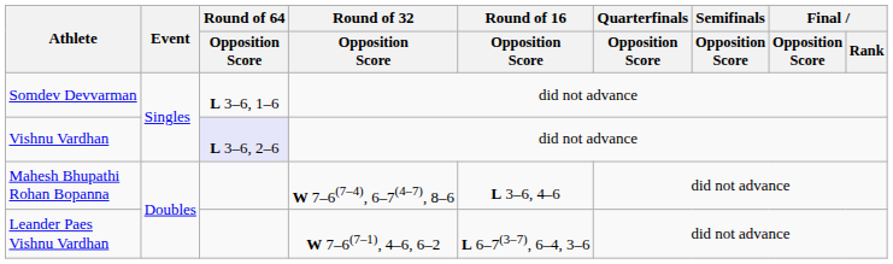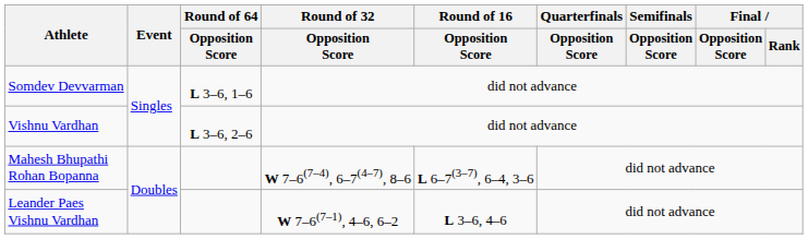 <table class=wikitable style="font-size:90%">
 <tr>
 <th rowspan="2">Athlete</th>
 <th rowspan="2">Event</th>
 <th>Round of 64</th>
 <th>Round of 32</th>
 <th>Round of 16</th>
 <th>Quarterfinals</th>
 <th>Semifinals</th>
 <th colspan=2>Final / </th>
 </tr>
 <tr style="font-size:95%">
 <th>Opposition<br>Score</th>
 <th>Opposition<br>Score</th>
 <th>Opposition<br>Score</th>
 <th>Opposition<br>Score</th>
 <th>Opposition<br>Score</th>
 <th>Opposition<br>Score</th>
 <th>Rank</th>
 </tr>
 <tr align=center>
 <td align=left><a href='#'>Somdev Devvarman</a></td>
 <td style="text-align:left;" rowspan="2"><a href='#'>Singles</a></td>
 <td> <br><strong>L</strong> 3–6, 1–6</td>
 <td colspan=6>did not advance</td>
 </tr>
 <tr align=center>
 <td align=left><a href='#'>Vishnu Vardhan</a></td>
-<td style="background: lavender;"><br><strong>L</strong> 3–6, 2–6</td>
+<td><br><strong>L</strong> 3–6, 2–6</td>
 <td colspan=6>did not advance</td>
 </tr>
 <tr align=center>
 <td align=left><a href='#'>Mahesh Bhupathi</a><br><a href='#'>Rohan Bopanna</a></td>
 <td style="text-align:left;" rowspan="2"><a href='#'>Doubles</a></td>
 <td></td>
 <td> <br><strong>W</strong> 7–6<sup>(7–4)</sup>, 6–7<sup>(4–7)</sup>, 8–6</td>
-<td><br><strong>L</strong> 3–6, 4–6</td>
+<td><br><strong>L</strong> 6–7<sup>(3–7)</sup>, 6–4, 3–6</td>
 <td colspan=4>did not advance</td>
 </tr>
 <tr align=center>
 <td align=left><a href='#'>Leander Paes</a><br><a href='#'>Vishnu Vardhan</a></td>
 <td></td>
 <td> <br><strong>W</strong> 7–6<sup>(7–1)</sup>, 4–6, 6–2</td>
-<td><br><strong>L</strong> 6–7<sup>(3–7)</sup>, 6–4, 3–6</td>
+<td><br><strong>L</strong> 3–6, 4–6</td>
 <td colspan=4>did not advance</td>
 </tr>
 </table>
